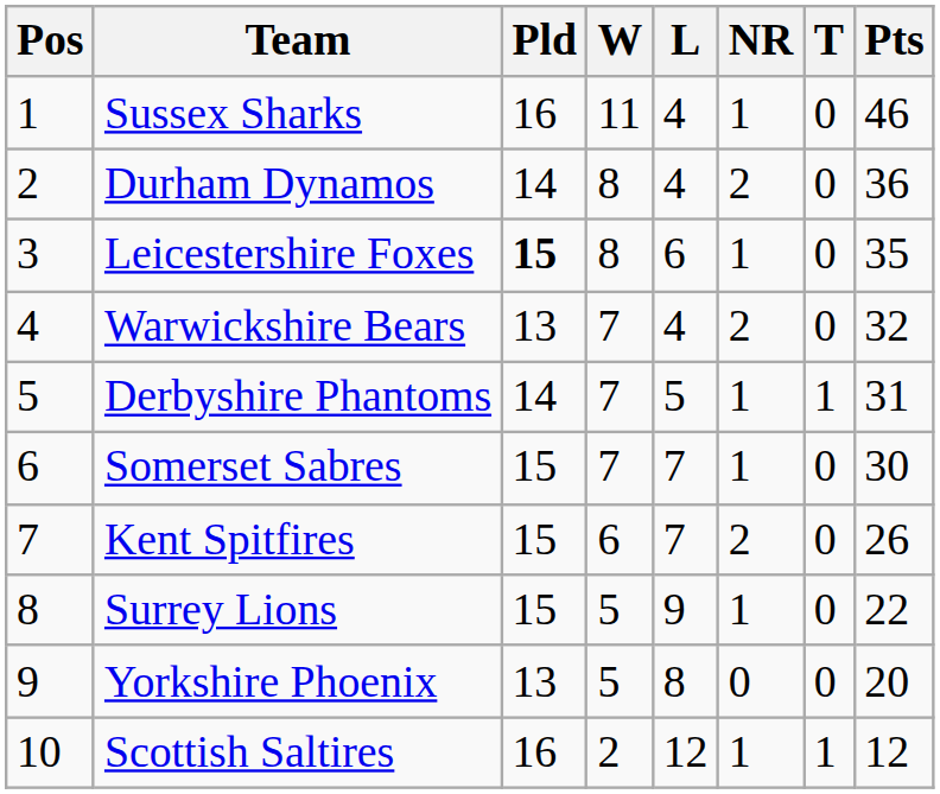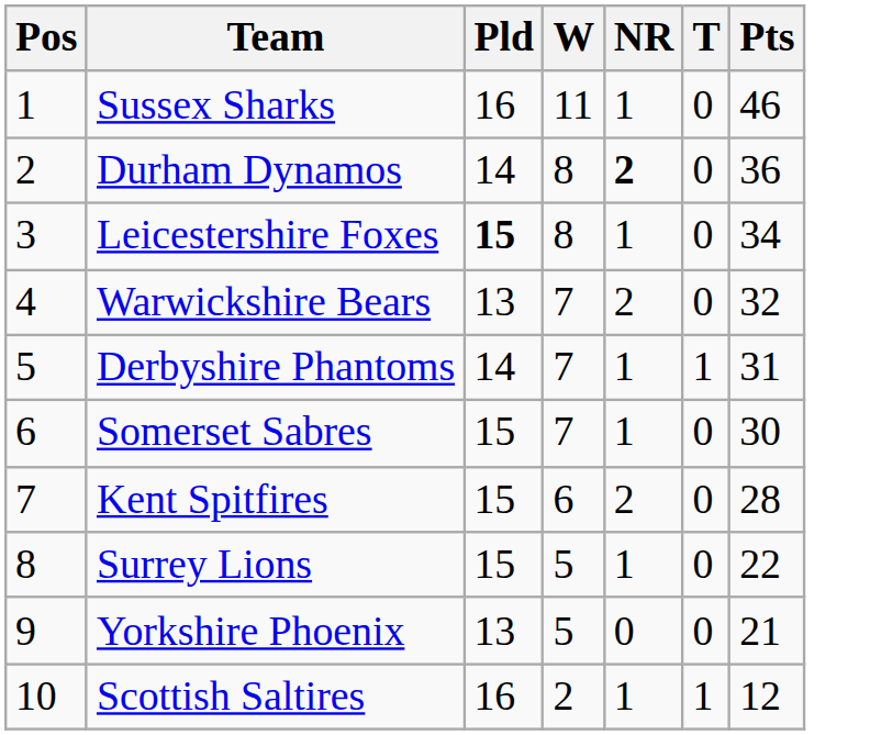 <table class="wikitable">
 <tr>
 <th>Pos</th>
 <th>Team</th>
 <th>Pld</th>
 <th>W</th>
-<th>L</th>
 <th>NR</th>
 <th>T</th>
 <th>Pts</th>
 </tr>
 <tr>
 <td>1</td>
 <td><a href='#'>Sussex Sharks</a></td>
 <td>16</td>
 <td>11</td>
-<td>4</td>
 <td>1</td>
 <td>0</td>
 <td>46</td>
 </tr>
 <tr>
 <td>2</td>
 <td><a href='#'>Durham Dynamos</a></td>
 <td>14</td>
 <td>8</td>
-<td>4</td>
-<td>2</td>
+<td><strong>2</strong></td>
 <td>0</td>
 <td>36</td>
 </tr>
 <tr>
 <td>3</td>
 <td><a href='#'>Leicestershire Foxes</a></td>
 <td><strong>15</strong></td>
 <td>8</td>
-<td>6</td>
 <td>1</td>
 <td>0</td>
-<td>35</td>
+<td>34</td>
 </tr>
 <tr>
 <td>4</td>
 <td><a href='#'>Warwickshire Bears</a></td>
 <td>13</td>
 <td>7</td>
-<td>4</td>
 <td>2</td>
 <td>0</td>
 <td>32</td>
 </tr>
 <tr>
 <td>5</td>
 <td><a href='#'>Derbyshire Phantoms</a></td>
 <td>14</td>
 <td>7</td>
-<td>5</td>
 <td>1</td>
 <td>1</td>
 <td>31</td>
 </tr>
 <tr>
 <td>6</td>
 <td><a href='#'>Somerset Sabres</a></td>
 <td>15</td>
-<td>7</td>
 <td>7</td>
 <td>1</td>
 <td>0</td>
 <td>30</td>
 </tr>
 <tr>
 <td>7</td>
 <td><a href='#'>Kent Spitfires</a></td>
 <td>15</td>
 <td>6</td>
-<td>7</td>
 <td>2</td>
 <td>0</td>
-<td>26</td>
+<td>28</td>
 </tr>
 <tr>
 <td>8</td>
 <td><a href='#'>Surrey Lions</a></td>
 <td>15</td>
 <td>5</td>
-<td>9</td>
 <td>1</td>
 <td>0</td>
 <td>22</td>
 </tr>
 <tr>
 <td>9</td>
 <td><a href='#'>Yorkshire Phoenix</a></td>
 <td>13</td>
 <td>5</td>
-<td>8</td>
 <td>0</td>
 <td>0</td>
-<td>20</td>
+<td>21</td>
 </tr>
 <tr>
 <td>10</td>
 <td><a href='#'>Scottish Saltires</a></td>
 <td>16</td>
 <td>2</td>
-<td>12</td>
 <td>1</td>
 <td>1</td>
 <td>12</td>
 </tr>
 </table>
